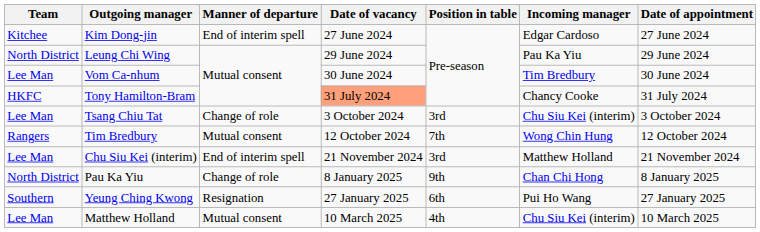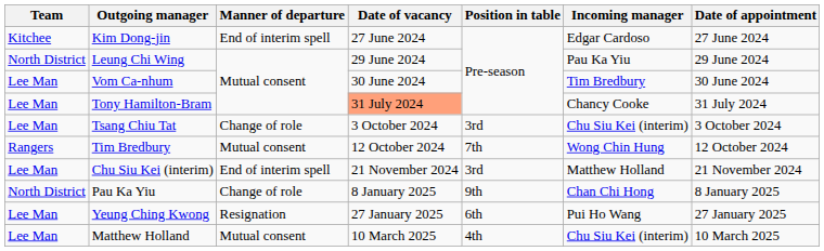 <table class="wikitable">
 <tr>
 <th>Team</th>
 <th>Outgoing manager</th>
 <th>Manner of departure</th>
 <th>Date of vacancy</th>
 <th>Position in table</th>
 <th>Incoming manager</th>
 <th>Date of appointment</th>
 </tr>
 <tr>
 <td><a href='#'>Kitchee</a></td>
 <td> <a href='#'>Kim Dong-jin</a></td>
 <td>End of interim spell</td>
 <td>27 June 2024</td>
 <td rowspan="4">Pre-season</td>
 <td> Edgar Cardoso</td>
 <td>27 June 2024</td>
 </tr>
 <tr>
 <td><a href='#'>North District</a></td>
 <td> <a href='#'>Leung Chi Wing</a></td>
 <td rowspan="3">Mutual consent</td>
 <td>29 June 2024</td>
 <td> Pau Ka Yiu</td>
 <td>29 June 2024</td>
 </tr>
 <tr>
 <td><a href='#'>Lee Man</a></td>
 <td> <a href='#'>Vom Ca-nhum</a></td>
 <td>30 June 2024</td>
 <td> <a href='#'>Tim Bredbury</a></td>
 <td>30 June 2024</td>
 </tr>
 <tr>
-<td><a href='#'>HKFC</a></td>
+<td><a href='#'>Lee Man</a></td>
 <td> <a href='#'>Tony Hamilton-Bram</a></td>
 <td style="background: lightsalmon;">31 July 2024</td>
 <td> Chancy Cooke</td>
 <td>31 July 2024</td>
 </tr>
 <tr>
 <td><a href='#'>Lee Man</a></td>
 <td> <a href='#'>Tsang Chiu Tat</a></td>
 <td>Change of role</td>
 <td>3 October 2024</td>
 <td>3rd</td>
 <td> <a href='#'>Chu Siu Kei</a> (interim)</td>
 <td>3 October 2024</td>
 </tr>
 <tr>
 <td><a href='#'>Rangers</a></td>
 <td> <a href='#'>Tim Bredbury</a></td>
 <td>Mutual consent</td>
 <td>12 October 2024</td>
 <td>7th</td>
 <td> <a href='#'>Wong Chin Hung</a></td>
 <td>12 October 2024</td>
 </tr>
 <tr>
 <td><a href='#'>Lee Man</a></td>
 <td> <a href='#'>Chu Siu Kei</a> (interim)</td>
 <td>End of interim spell</td>
 <td>21 November 2024</td>
 <td>3rd</td>
 <td> Matthew Holland</td>
 <td>21 November 2024</td>
 </tr>
 <tr>
 <td><a href='#'>North District</a></td>
 <td> Pau Ka Yiu</td>
 <td>Change of role</td>
 <td>8 January 2025</td>
 <td>9th</td>
 <td> <a href='#'>Chan Chi Hong</a></td>
 <td>8 January 2025</td>
 </tr>
 <tr>
-<td><a href='#'>Southern</a></td>
+<td><a href='#'>Lee Man</a></td>
 <td> <a href='#'>Yeung Ching Kwong</a></td>
 <td>Resignation</td>
 <td>27 January 2025</td>
 <td>6th</td>
 <td> Pui Ho Wang</td>
 <td>27 January 2025</td>
 </tr>
 <tr>
 <td><a href='#'>Lee Man</a></td>
 <td> Matthew Holland</td>
 <td>Mutual consent</td>
 <td>10 March 2025</td>
 <td>4th</td>
 <td> <a href='#'>Chu Siu Kei</a> (interim)</td>
 <td>10 March 2025</td>
 </tr>
 </table>
